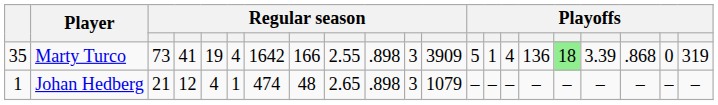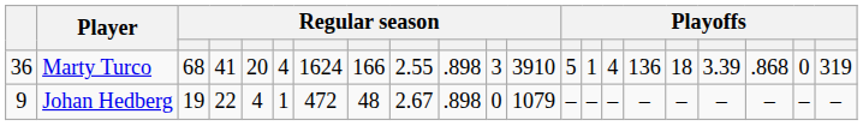 <table class="wikitable plainrowheaders" style="text-align:center;">
 <tr>
 <th scope="col" rowspan="2"></th>
 <th scope="col" rowspan="2">Player</th>
 <th scope=colgroup colspan=10>Regular season</th>
 <th scope=colgroup colspan=9>Playoffs</th>
 </tr>
 <tr>
 <th scope="col"></th>
 <th scope="col"></th>
 <th scope="col"></th>
 <th scope="col"></th>
 <th scope="col"></th>
 <th scope="col"></th>
 <th scope="col"></th>
 <th scope="col"></th>
 <th scope="col"></th>
 <th scope="col"></th>
 <th scope="col"></th>
 <th scope="col"></th>
 <th scope="col"></th>
 <th scope="col"></th>
 <th scope="col"></th>
 <th scope="col"></th>
 <th scope="col"></th>
 <th scope="col"></th>
 <th scope="col"></th>
 </tr>
 <tr>
-<td scope="row">35</td>
+<td scope="row">36</td>
 <td align="left"><a href='#'>Marty Turco</a></td>
-<td>73</td>
+<td>68</td>
 <td>41</td>
-<td>19</td>
+<td>20</td>
 <td>4</td>
-<td>1642</td>
+<td>1624</td>
 <td>166</td>
 <td>2.55</td>
 <td>.898</td>
 <td>3</td>
-<td>3909</td>
+<td>3910</td>
 <td>5</td>
 <td>1</td>
 <td>4</td>
 <td>136</td>
-<td style="background: lightgreen;">18</td>
+<td>18</td>
 <td>3.39</td>
 <td>.868</td>
 <td>0</td>
 <td>319</td>
 </tr>
 <tr>
-<td scope="row">1</td>
+<td scope="row">9</td>
 <td align="left"><a href='#'>Johan Hedberg</a></td>
-<td>21</td>
-<td>12</td>
+<td>19</td>
+<td>22</td>
 <td>4</td>
 <td>1</td>
-<td>474</td>
+<td>472</td>
 <td>48</td>
-<td>2.65</td>
+<td>2.67</td>
 <td>.898</td>
-<td>3</td>
+<td>0</td>
 <td>1079</td>
 <td>–</td>
 <td>–</td>
 <td>–</td>
 <td>–</td>
 <td>–</td>
 <td>–</td>
 <td>–</td>
 <td>–</td>
 <td>–</td>
 </tr>
 </table>
